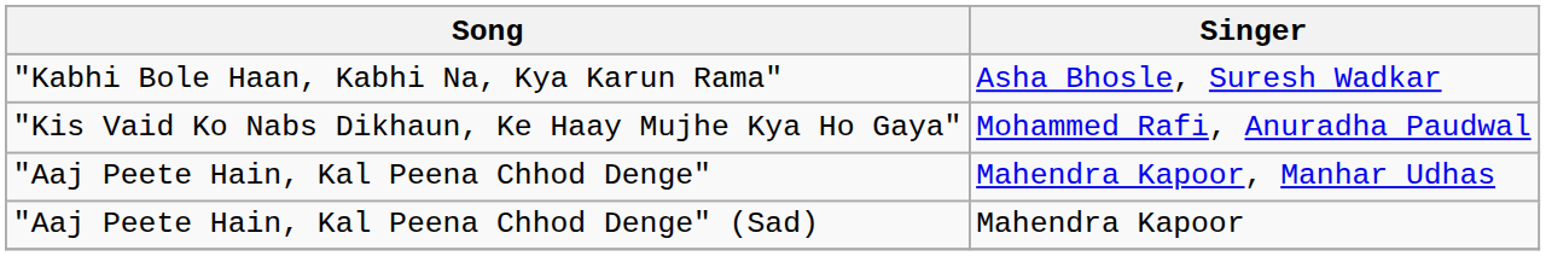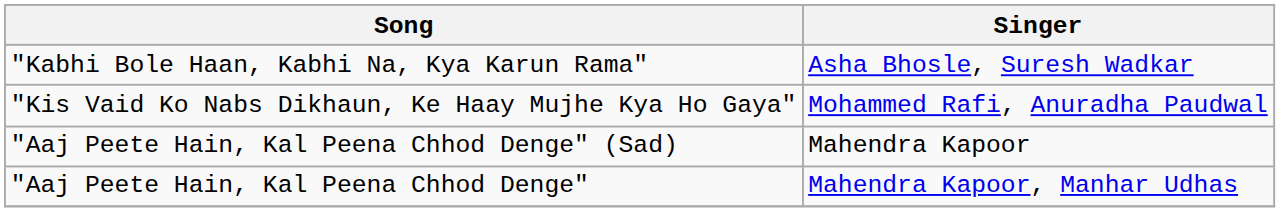 <table class="wikitable">
 <tr>
 <th>Song</th>
 <th>Singer</th>
 </tr>
 <tr>
 <td>"Kabhi Bole Haan, Kabhi Na, Kya Karun Rama"</td>
 <td><a href='#'>Asha Bhosle</a>, <a href='#'>Suresh Wadkar</a></td>
 </tr>
 <tr>
 <td>"Kis Vaid Ko Nabs Dikhaun, Ke Haay Mujhe Kya Ho Gaya"</td>
 <td><a href='#'>Mohammed Rafi</a>, <a href='#'>Anuradha Paudwal</a></td>
 </tr>
 <tr>
+<td>"Aaj Peete Hain, Kal Peena Chhod Denge" (Sad)</td>
+<td>Mahendra Kapoor</td>
+</tr>
+<tr>
 <td>"Aaj Peete Hain, Kal Peena Chhod Denge"</td>
 <td><a href='#'>Mahendra Kapoor</a>, <a href='#'>Manhar Udhas</a></td>
 </tr>
 <tr>
-<td>"Aaj Peete Hain, Kal Peena Chhod Denge" (Sad)</td>
-<td>Mahendra Kapoor</td>
-</tr>
-<tr>
 </tr>
 </table>
